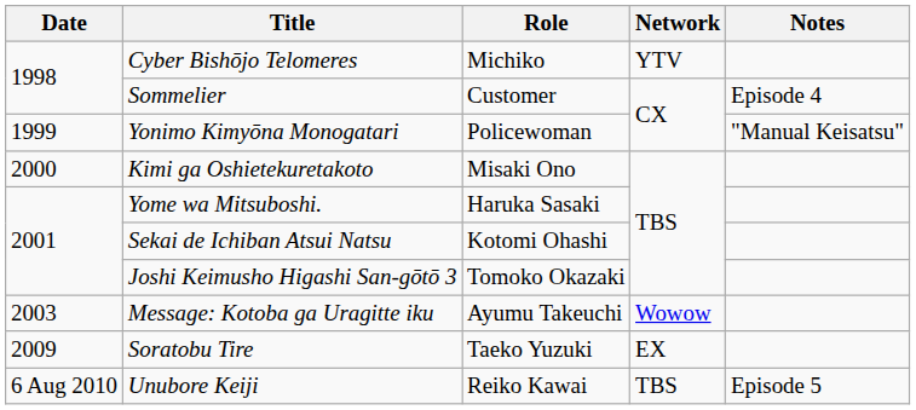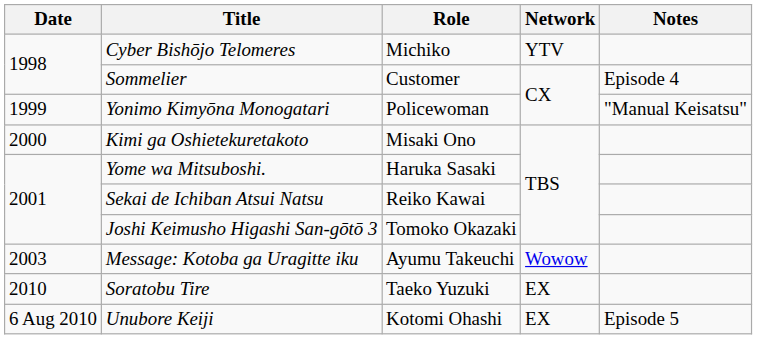 <table class="wikitable">
 <tr>
 <th>Date</th>
 <th>Title</th>
 <th>Role</th>
 <th>Network</th>
 <th>Notes</th>
 </tr>
 <tr>
 <td rowspan="2">1998</td>
 <td><em>Cyber Bishōjo Telomeres</em></td>
 <td>Michiko</td>
 <td>YTV</td>
 <td></td>
 </tr>
 <tr>
 <td><em>Sommelier</em></td>
 <td>Customer</td>
 <td rowspan="2">CX</td>
 <td>Episode 4</td>
 </tr>
 <tr>
 <td>1999</td>
 <td><em>Yonimo Kimyōna Monogatari</em></td>
 <td>Policewoman</td>
 <td>"Manual Keisatsu"</td>
 </tr>
 <tr>
 <td>2000</td>
 <td><em>Kimi ga Oshietekuretakoto</em></td>
 <td>Misaki Ono</td>
 <td rowspan="4">TBS</td>
 <td></td>
 </tr>
 <tr>
 <td rowspan="3">2001</td>
 <td><em>Yome wa Mitsuboshi.</em></td>
 <td>Haruka Sasaki</td>
 <td></td>
 </tr>
 <tr>
 <td><em>Sekai de Ichiban Atsui Natsu</em></td>
-<td>Kotomi Ohashi</td>
+<td>Reiko Kawai</td>
 <td></td>
 </tr>
 <tr>
 <td><em>Joshi Keimusho Higashi San-gōtō 3</em></td>
 <td>Tomoko Okazaki</td>
 <td></td>
 </tr>
 <tr>
 <td>2003</td>
 <td><em>Message: Kotoba ga Uragitte iku</em></td>
 <td>Ayumu Takeuchi</td>
 <td><a href='#'>Wowow</a></td>
 <td></td>
 </tr>
 <tr>
-<td>2009</td>
+<td>2010</td>
 <td><em>Soratobu Tire</em></td>
 <td>Taeko Yuzuki</td>
 <td>EX</td>
 <td></td>
 </tr>
 <tr>
 <td>6 Aug 2010</td>
 <td><em>Unubore Keiji</em></td>
-<td>Reiko Kawai</td>
-<td>TBS</td>
+<td>Kotomi Ohashi</td>
+<td>EX</td>
 <td>Episode 5</td>
 </tr>
 </table>
